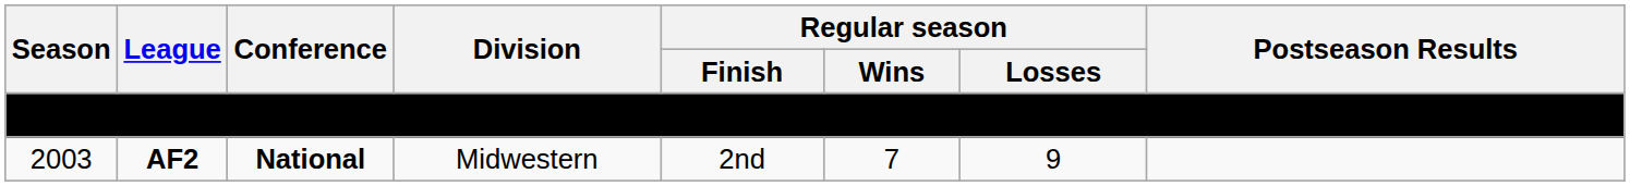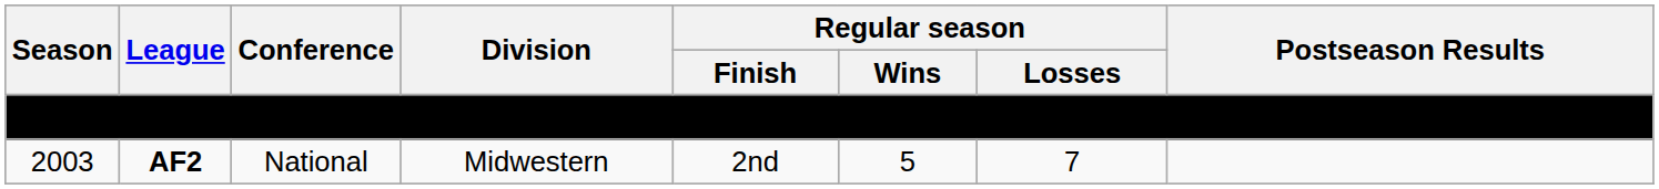 <table class="wikitable" style="font-size: 95%; width:70%;">
 <tr>
 <th rowspan="2" style="width:5%;">Season</th>
 <th rowspan="2" style="width:5%;"><a href='#'>League</a></th>
 <th rowspan="2" style="width:5%;">Conference</th>
 <th rowspan="2">Division</th>
 <th colspan="3">Regular season</th>
 <th rowspan="2">Postseason Results</th>
 </tr>
 <tr>
 <th>Finish</th>
 <th>Wins</th>
 <th>Losses</th>
 </tr>
 <tr>
 <td Colspan="8" align="center" bgcolor="black"><span><strong>Cincinnati Swarm</strong></span></td>
 </tr>
 <tr align="center">
 <td>2003</td>
 <td><strong>AF2</strong></td>
-<td><strong>National</strong></td>
+<td>National</td>
 <td>Midwestern</td>
 <td>2nd</td>
+<td>5</td>
 <td>7</td>
-<td>9</td>
 <td></td>
 </tr>
 </table>
